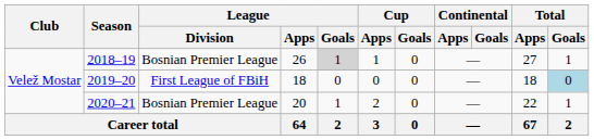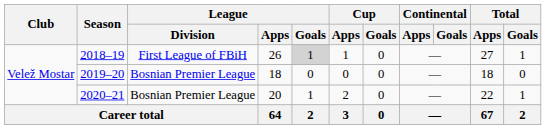 <table class="wikitable" style="text-align:center">
 <tr>
 <th rowspan="2">Club</th>
 <th rowspan="2">Season</th>
 <th colspan="3">League</th>
 <th colspan="2">Cup</th>
 <th colspan="2">Continental</th>
 <th colspan="2">Total</th>
 </tr>
 <tr>
 <th>Division</th>
 <th>Apps</th>
 <th>Goals</th>
 <th>Apps</th>
 <th>Goals</th>
 <th>Apps</th>
 <th>Goals</th>
 <th>Apps</th>
 <th>Goals</th>
 </tr>
 <tr>
 <td rowspan="3"><a href='#'>Velež Mostar</a></td>
 <td><a href='#'>2018–19</a></td>
-<td>Bosnian Premier League</td>
+<td><a href='#'>First League of FBiH</a></td>
 <td>26</td>
 <td style="background: lightgrey;">1</td>
 <td>1</td>
 <td>0</td>
 <td colspan="2">—</td>
 <td>27</td>
 <td>1</td>
 </tr>
 <tr>
 <td><a href='#'>2019–20</a></td>
-<td><a href='#'>First League of FBiH</a></td>
+<td><a href='#'>Bosnian Premier League</a></td>
 <td>18</td>
 <td>0</td>
 <td>0</td>
 <td>0</td>
 <td colspan="2">—</td>
 <td>18</td>
-<td style="background: lightblue;">0</td>
+<td>0</td>
 </tr>
 <tr>
 <td><a href='#'>2020–21</a></td>
 <td>Bosnian Premier League</td>
 <td>20</td>
 <td>1</td>
 <td>2</td>
 <td>0</td>
 <td colspan="2">—</td>
 <td>22</td>
 <td>1</td>
 </tr>
 <tr>
 <th colspan="3">Career total</th>
 <th>64</th>
 <th>2</th>
 <th>3</th>
 <th>0</th>
 <th colspan="2">—</th>
 <th>67</th>
 <th>2</th>
 </tr>
 </table>
